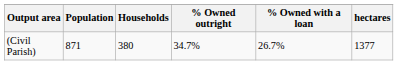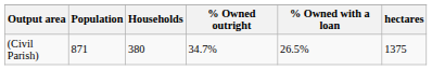 <table class="wikitable">
 <tr>
 </tr>
 <tr>
 <th>Output area</th>
 <th>Population</th>
 <th>Households</th>
 <th>% Owned outright</th>
 <th>% Owned with a loan</th>
 <th>hectares</th>
 </tr>
 <tr>
 <td>(Civil Parish)</td>
 <td>871</td>
 <td>380</td>
 <td>34.7%</td>
-<td>26.7%</td>
-<td>1377</td>
+<td>26.5%</td>
+<td>1375</td>
 </tr>
 </table>
